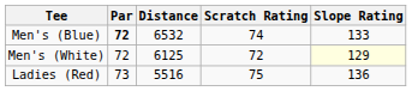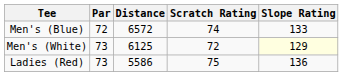 <table class="wikitable" style="text-align:center">
 <tr>
 <th><strong>Tee</strong></th>
 <th><strong>Par</strong></th>
 <th><strong>Distance</strong></th>
 <th><strong>Scratch Rating</strong></th>
 <th><strong>Slope Rating</strong></th>
 </tr>
 <tr>
 <td>Men's (Blue)</td>
-<td><strong>72</strong></td>
-<td>6532</td>
+<td>72</td>
+<td>6572</td>
 <td>74</td>
 <td>133</td>
 </tr>
 <tr>
 <td>Men's (White)</td>
-<td>72</td>
+<td>73</td>
 <td>6125</td>
 <td>72</td>
 <td style="background: lightyellow;">129</td>
 </tr>
 <tr>
 <td>Ladies (Red)</td>
 <td>73</td>
-<td>5516</td>
+<td>5586</td>
 <td>75</td>
 <td>136</td>
 </tr>
 </table>
